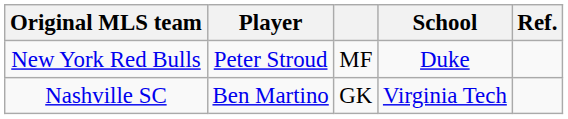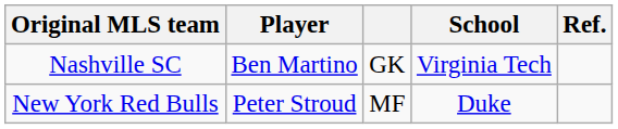 <table class="wikitable sortable plainrowheaders" style="text-align:center;">
 <tr>
 <th scope="col">Original MLS team</th>
 <th scope="col">Player</th>
 <th scope="col"></th>
 <th scope="col">School</th>
 <th class=unsortable>Ref.</th>
 </tr>
 <tr>
+<td><a href='#'>Nashville SC</a></td>
+<td><a href='#'>Ben Martino</a></td>
+<td>GK</td>
+<td><a href='#'>Virginia Tech</a></td>
+<td></td>
+</tr>
+<tr>
 <td><a href='#'>New York Red Bulls</a></td>
 <td><a href='#'>Peter Stroud</a></td>
 <td>MF</td>
 <td><a href='#'>Duke</a></td>
 <td></td>
 </tr>
-<tr>
-<td><a href='#'>Nashville SC</a></td>
-<td><a href='#'>Ben Martino</a></td>
-<td>GK</td>
-<td><a href='#'>Virginia Tech</a></td>
-<td></td>
-</tr>
 </table>
